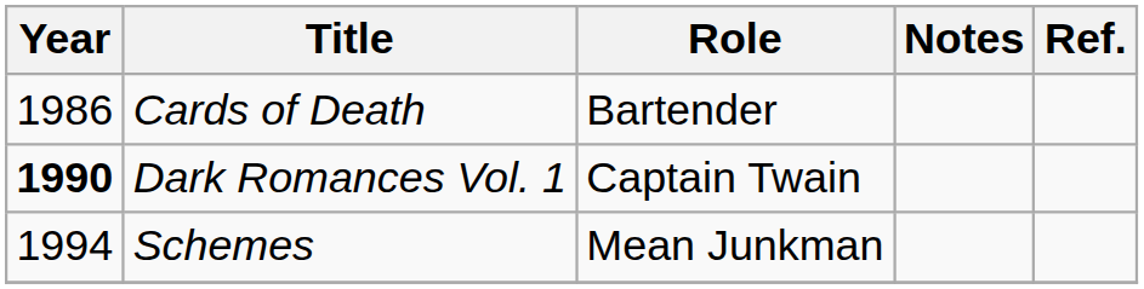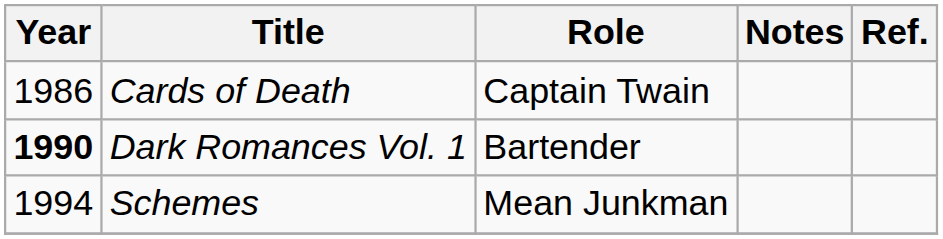 <table class="wikitable sortable">
 <tr>
 <th>Year</th>
 <th>Title</th>
 <th>Role</th>
 <th class="unsortable">Notes</th>
 <th class="unsortable">Ref.</th>
 </tr>
 <tr>
 <td>1986</td>
 <td><em>Cards of Death</em></td>
-<td>Bartender</td>
+<td>Captain Twain</td>
 <td></td>
 <td></td>
 </tr>
 <tr>
 <td><strong>1990</strong></td>
 <td><em>Dark Romances Vol. 1</em></td>
-<td>Captain Twain</td>
+<td>Bartender</td>
 <td></td>
 <td></td>
 </tr>
 <tr>
 <td>1994</td>
 <td><em>Schemes</em></td>
 <td>Mean Junkman</td>
 <td></td>
 <td></td>
 </tr>
 <tr>
 </tr>
 </table>
